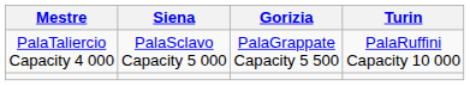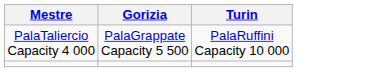 <table class="wikitable" style="text-align:center">
 <tr>
 <th><a href='#'>Mestre</a></th>
-<th><a href='#'>Siena</a></th>
 <th><a href='#'>Gorizia</a></th>
 <th><a href='#'>Turin</a></th>
 </tr>
 <tr>
 <td><a href='#'>PalaTaliercio</a><br>Capacity 4 000</td>
-<td><a href='#'>PalaSclavo</a><br>Capacity 5 000</td>
 <td><a href='#'>PalaGrappate</a><br>Capacity 5 500</td>
 <td><a href='#'>PalaRuffini</a><br>Capacity 10 000</td>
 </tr>
 <tr>
 <td></td>
 <td></td>
 <td></td>
-<td></td>
 </tr>
 </table>
